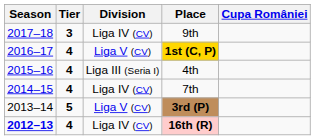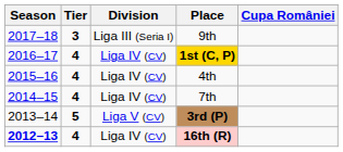 <table class="wikitable" style="text-align:center; font-size:90%">
 <tr>
 <th>Season</th>
 <th>Tier</th>
 <th>Division</th>
 <th>Place</th>
 <th><a href='#'>Cupa României</a></th>
 </tr>
 <tr>
 <td><a href='#'>2017–18</a></td>
 <td><strong>3</strong></td>
-<td>Liga IV <small>(<a href='#'>CV</a>)</small></td>
+<td>Liga III <small>(Seria I)</small></td>
 <td>9th</td>
 <td></td>
 </tr>
 <tr>
 <td><a href='#'>2016–17</a></td>
 <td><strong>4</strong></td>
-<td><a href='#'>Liga V</a> <small>(<a href='#'>CV</a>)</small></td>
+<td><a href='#'>Liga IV</a> <small>(<a href='#'>CV</a>)</small></td>
 <td align=center bgcolor=gold><strong>1st (C, P)</strong></td>
 <td></td>
 </tr>
 <tr>
 <td><a href='#'>2015–16</a></td>
 <td><strong>4</strong></td>
-<td>Liga III <small>(Seria I)</small></td>
+<td>Liga IV <small>(<a href='#'>CV</a>)</small></td>
 <td>4th</td>
 <td></td>
 </tr>
 <tr>
 <td><a href='#'>2014–15</a></td>
 <td><strong>4</strong></td>
 <td>Liga IV <small>(<a href='#'>CV</a>)</small></td>
 <td>7th</td>
 <td></td>
 </tr>
 <tr>
 <td>2013–14</td>
 <td><strong>5</strong></td>
 <td><a href='#'>Liga V</a> <small>(<a href='#'>CV</a>)</small></td>
 <td align=center bgcolor=#BF8D5B><strong>3rd (P)</strong></td>
 <td></td>
 </tr>
 <tr>
 <td><strong><a href='#'>2012–13</a></strong></td>
 <td><strong>4</strong></td>
 <td>Liga IV <small>(<a href='#'>CV</a>)</small></td>
 <td align=center bgcolor=#FFCCCC><strong>16th</strong> <strong>(R)</strong></td>
 <td></td>
 </tr>
 </table>
